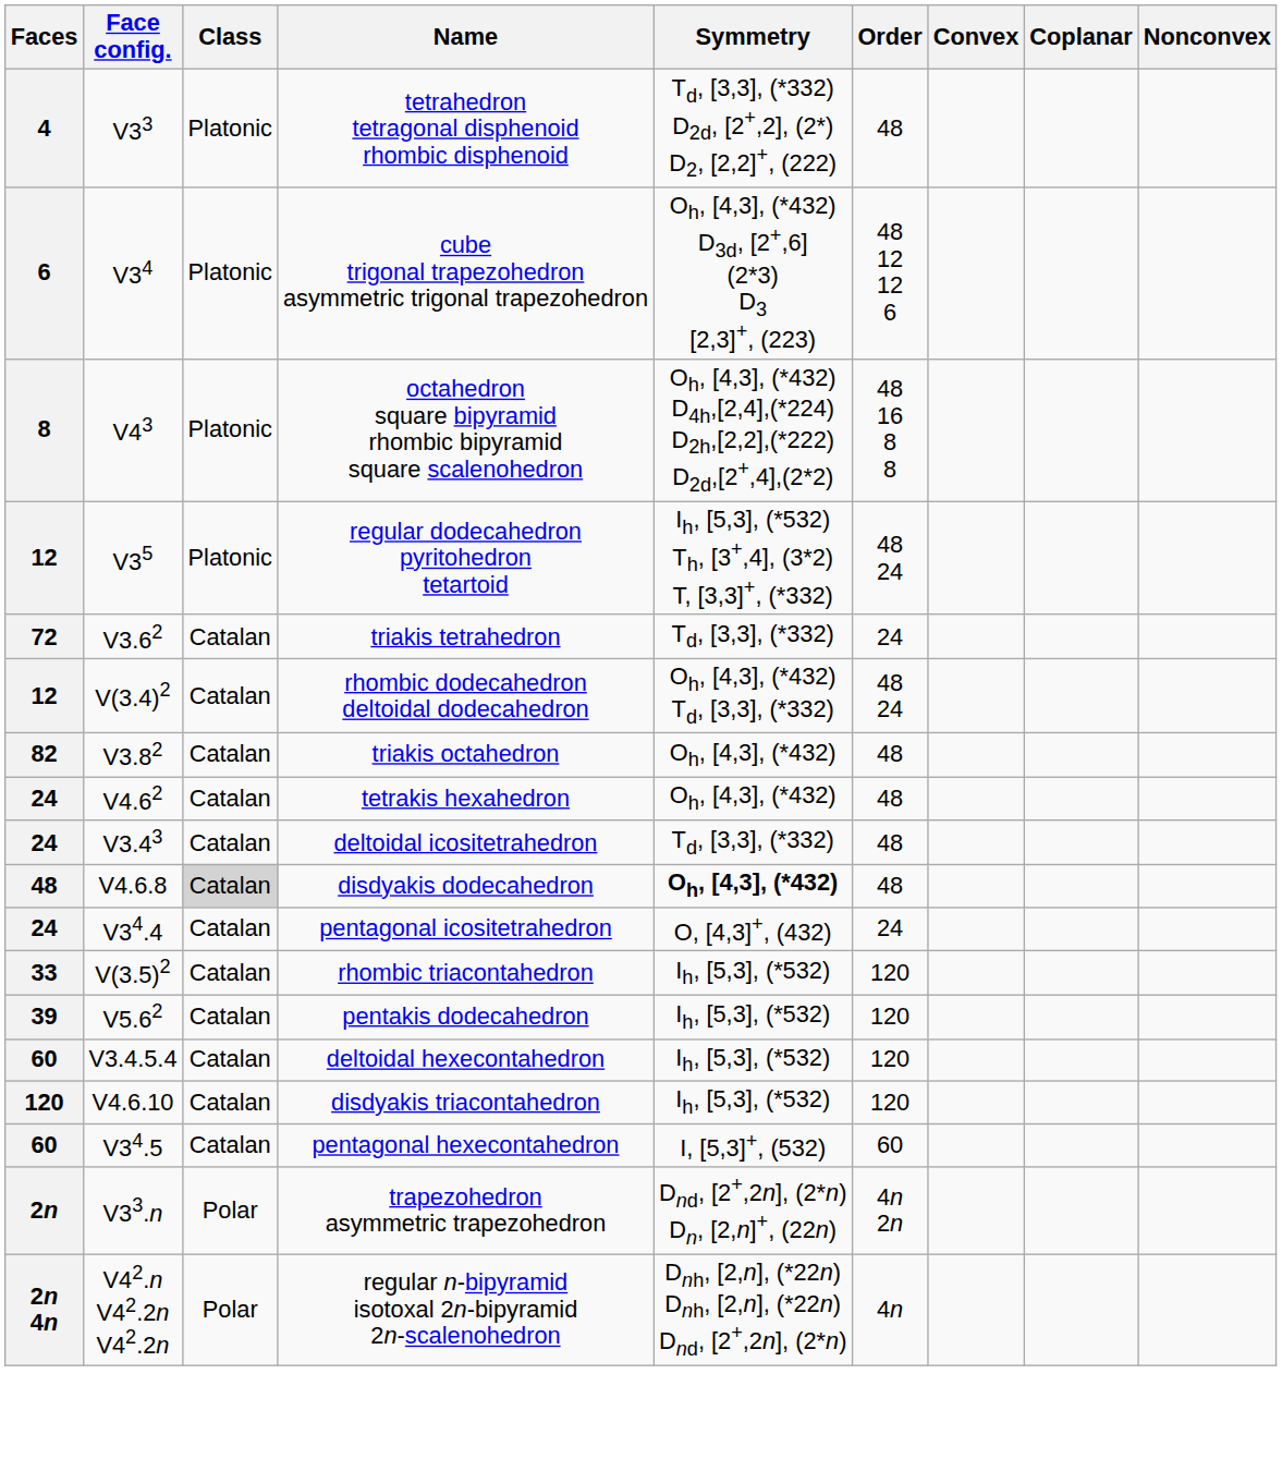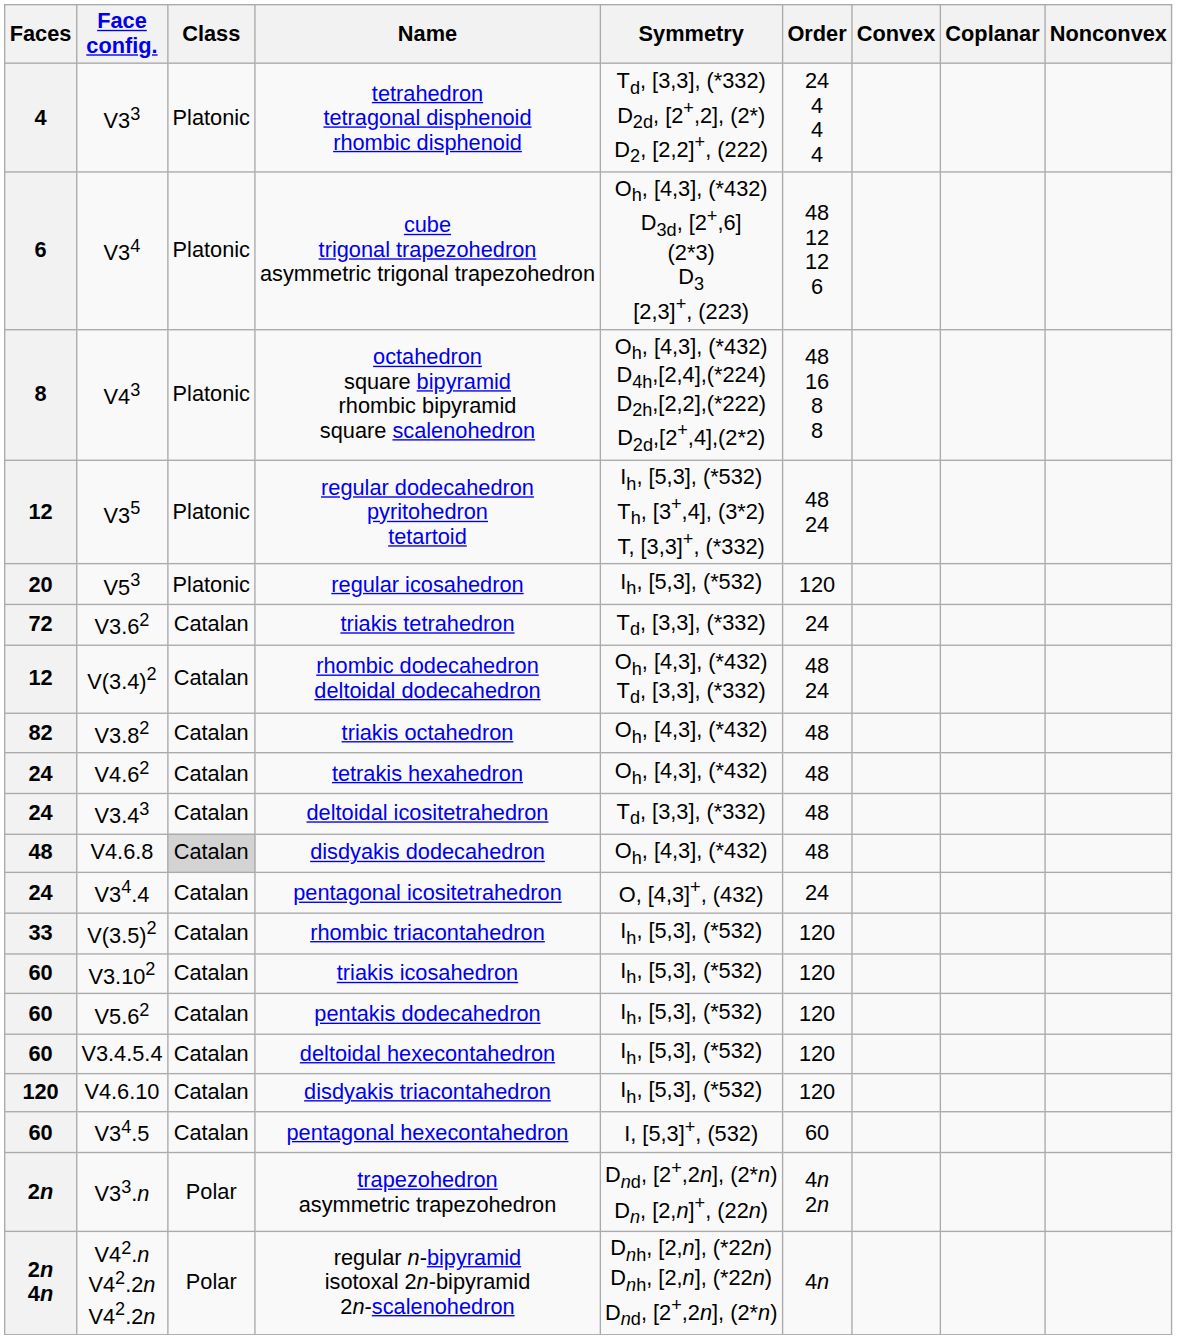 <table class="wikitable sortable">
 <tr>
 <th>Faces</th>
 <th><a href='#'>Face<br>config.</a></th>
 <th>Class</th>
 <th>Name</th>
 <th>Symmetry</th>
 <th>Order</th>
 <th>Convex</th>
 <th>Coplanar</th>
 <th>Nonconvex</th>
 </tr>
 <tr align=center>
 <th>4</th>
 <td>V3<sup>3</sup></td>
 <td>Platonic</td>
 <td><a href='#'>tetrahedron</a><br><a href='#'>tetragonal disphenoid</a><br><a href='#'>rhombic disphenoid</a></td>
 <td>T<sub>d</sub>, [3,3], (*332)<br>D<sub>2d</sub>, [2<sup>+</sup>,2], (2*)<br>D<sub>2</sub>, [2,2]<sup>+</sup>, (222)</td>
-<td>48</td>
+<td>24 <br>4<br>4<br>4</td>
 <td></td>
 <td></td>
 <td></td>
 </tr>
 <tr align=center>
 <th>6</th>
 <td>V3<sup>4</sup></td>
 <td>Platonic</td>
 <td><a href='#'>cube</a><br><a href='#'>trigonal trapezohedron</a><br>asymmetric trigonal trapezohedron</td>
 <td>O<sub>h</sub>, [4,3], (*432)<br>D<sub>3d</sub>, [2<sup>+</sup>,6]<br>(2*3)<br>D<sub>3</sub><br>[2,3]<sup>+</sup>, (223)</td>
 <td>48<br>12<br>12<br>6</td>
 <td></td>
 <td></td>
 <td></td>
 </tr>
 <tr align=center>
 <th>8</th>
 <td>V4<sup>3</sup></td>
 <td>Platonic</td>
 <td><a href='#'>octahedron</a><br>square <a href='#'>bipyramid</a><br>rhombic bipyramid<br>square <a href='#'>scalenohedron</a></td>
 <td>O<sub>h</sub>, [4,3], (*432)<br>D<sub>4h</sub>,[2,4],(*224)<br>D<sub>2h</sub>,[2,2],(*222)<br>D<sub>2d</sub>,[2<sup>+</sup>,4],(2*2)</td>
 <td>48<br>16<br>8<br>8</td>
 <td></td>
 <td></td>
 <td></td>
 </tr>
 <tr align=center>
 <th>12</th>
 <td>V3<sup>5</sup></td>
 <td>Platonic</td>
 <td><a href='#'>regular dodecahedron</a><br><a href='#'>pyritohedron</a><br><a href='#'>tetartoid</a></td>
 <td>I<sub>h</sub>, [5,3], (*532)<br>T<sub>h</sub>, [3<sup>+</sup>,4], (3*2)<br>T, [3,3]<sup>+</sup>, (*332)</td>
 <td>48<br>24</td>
+<td></td>
+<td></td>
+<td></td>
+</tr>
+<tr align=center>
+<th>20</th>
+<td>V5<sup>3</sup></td>
+<td>Platonic</td>
+<td><a href='#'>regular icosahedron</a></td>
+<td>I<sub>h</sub>, [5,3], (*532)</td>
+<td>120</td>
 <td></td>
 <td></td>
 <td></td>
 </tr>
 <tr align=center>
 <th>72</th>
 <td>V3.6<sup>2</sup></td>
 <td>Catalan</td>
 <td><a href='#'>triakis tetrahedron</a></td>
 <td>T<sub>d</sub>, [3,3], (*332)</td>
 <td>24</td>
 <td></td>
 <td></td>
 <td></td>
 </tr>
 <tr align=center>
 <th>12</th>
 <td>V(3.4)<sup>2</sup></td>
 <td>Catalan</td>
 <td><a href='#'>rhombic dodecahedron</a><br><a href='#'>deltoidal dodecahedron</a></td>
 <td>O<sub>h</sub>, [4,3], (*432)<br>T<sub>d</sub>, [3,3], (*332)</td>
 <td>48<br>24</td>
 <td></td>
 <td></td>
 <td></td>
 </tr>
 <tr align=center>
 <th>82</th>
 <td>V3.8<sup>2</sup></td>
 <td>Catalan</td>
 <td><a href='#'>triakis octahedron</a></td>
 <td>O<sub>h</sub>, [4,3], (*432)</td>
 <td>48</td>
 <td></td>
 <td></td>
 <td></td>
 </tr>
 <tr align=center>
 <th>24</th>
 <td>V4.6<sup>2</sup></td>
 <td>Catalan</td>
 <td><a href='#'>tetrakis hexahedron</a></td>
 <td>O<sub>h</sub>, [4,3], (*432)</td>
 <td>48</td>
 <td></td>
 <td></td>
 <td></td>
 </tr>
 <tr align=center>
 <th>24</th>
 <td>V3.4<sup>3</sup></td>
 <td>Catalan</td>
 <td><a href='#'>deltoidal icositetrahedron</a></td>
 <td>T<sub>d</sub>, [3,3], (*332)</td>
 <td>48</td>
 <td></td>
 <td></td>
 <td></td>
 </tr>
 <tr align=center>
 <th>48</th>
 <td>V4.6.8</td>
 <td style="background: lightgrey;">Catalan</td>
 <td><a href='#'>disdyakis dodecahedron</a></td>
-<td><strong>O<sub>h</sub>, [4,3], (*432)</strong></td>
+<td>O<sub>h</sub>, [4,3], (*432)</td>
 <td>48</td>
 <td></td>
 <td></td>
 <td></td>
 </tr>
 <tr align=center>
 <th>24</th>
 <td>V3<sup>4</sup>.4</td>
 <td>Catalan</td>
 <td><a href='#'>pentagonal icositetrahedron</a></td>
 <td>O, [4,3]<sup>+</sup>, (432)</td>
 <td>24</td>
 <td></td>
 <td></td>
 <td></td>
 </tr>
 <tr align=center>
 <th>33</th>
 <td>V(3.5)<sup>2</sup></td>
 <td>Catalan</td>
 <td><a href='#'>rhombic triacontahedron</a></td>
 <td>I<sub>h</sub>, [5,3], (*532)</td>
 <td>120</td>
 <td></td>
 <td></td>
 <td></td>
 </tr>
 <tr align=center>
-<th>39</th>
+<th>60</th>
+<td>V3.10<sup>2</sup></td>
+<td>Catalan</td>
+<td><a href='#'>triakis icosahedron</a></td>
+<td>I<sub>h</sub>, [5,3], (*532)</td>
+<td>120</td>
+<td></td>
+<td></td>
+<td></td>
+</tr>
+<tr align=center>
+<th>60</th>
 <td>V5.6<sup>2</sup></td>
 <td>Catalan</td>
 <td><a href='#'>pentakis dodecahedron</a></td>
 <td>I<sub>h</sub>, [5,3], (*532)</td>
 <td>120</td>
 <td></td>
 <td></td>
 <td></td>
 </tr>
 <tr align=center>
 <th>60</th>
 <td>V3.4.5.4</td>
 <td>Catalan</td>
 <td><a href='#'>deltoidal hexecontahedron</a></td>
 <td>I<sub>h</sub>, [5,3], (*532)</td>
 <td>120</td>
 <td></td>
 <td></td>
 <td></td>
 </tr>
 <tr align=center>
 <th>120</th>
 <td>V4.6.10</td>
 <td>Catalan</td>
 <td><a href='#'>disdyakis triacontahedron</a></td>
 <td>I<sub>h</sub>, [5,3], (*532)</td>
 <td>120</td>
 <td></td>
 <td></td>
 <td></td>
 </tr>
 <tr align=center>
 <th>60</th>
 <td>V3<sup>4</sup>.5</td>
 <td>Catalan</td>
 <td><a href='#'>pentagonal hexecontahedron</a></td>
 <td>I, [5,3]<sup>+</sup>, (532)</td>
 <td>60</td>
 <td></td>
 <td></td>
 <td></td>
 </tr>
 <tr align=center>
 <th>2<em>n</em></th>
 <td>V3<sup>3</sup>.<em>n</em></td>
 <td>Polar</td>
 <td><a href='#'>trapezohedron</a><br>asymmetric trapezohedron</td>
 <td>D<sub><em>n</em>d</sub>, [2<sup>+</sup>,2<em>n</em>], (2*<em>n</em>)<br>D<sub><em>n</em></sub>, [2,<em>n</em>]<sup>+</sup>, (22<em>n</em>)</td>
 <td>4<em>n</em><br>2<em>n</em></td>
 <td><br></td>
 <td></td>
 <td></td>
 </tr>
 <tr align=center>
 <th>2<em>n</em><br>4<em>n</em></th>
 <td>V4<sup>2</sup>.<em>n</em><br>V4<sup>2</sup>.2<em>n</em><br>V4<sup>2</sup>.2<em>n</em></td>
 <td>Polar</td>
 <td>regular <em>n</em>-<a href='#'>bipyramid</a><br>isotoxal 2<em>n</em>-bipyramid<br>2<em>n</em>-<a href='#'>scalenohedron</a></td>
 <td>D<sub><em>n</em>h</sub>, [2,<em>n</em>], (*22<em>n</em>)<br>D<sub><em>n</em>h</sub>, [2,<em>n</em>], (*22<em>n</em>)<br>D<sub><em>n</em>d</sub>, [2<sup>+</sup>,2<em>n</em>], (2*<em>n</em>)</td>
 <td>4<em>n</em></td>
 <td></td>
 <td></td>
 <td></td>
 </tr>
 </table>
